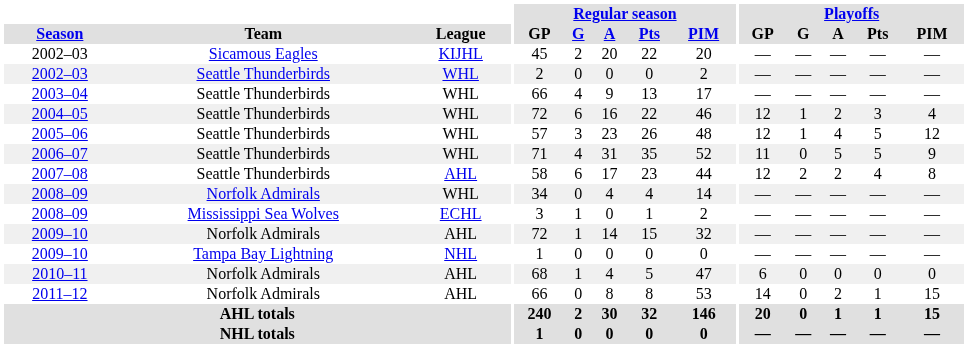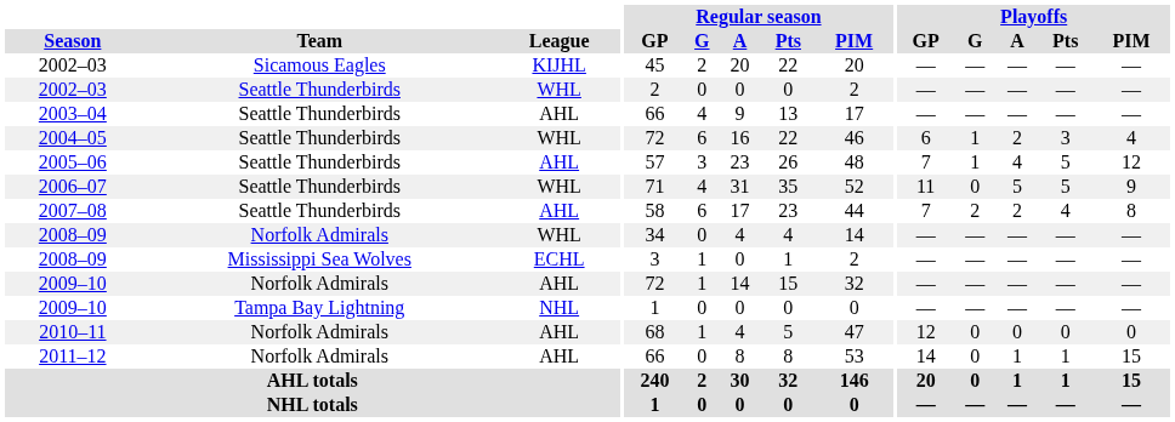 <table border="0" cellpadding="1" cellspacing="0" style="text-align:center; width:60em">
 <tr bgcolor="#e0e0e0">
 <th colspan="3" bgcolor="#ffffff"></th>
 <th rowspan="99" bgcolor="#ffffff"></th>
 <th colspan="5"><a href='#'>Regular season</a></th>
 <th rowspan="99" bgcolor="#ffffff"></th>
 <th colspan="5"><a href='#'>Playoffs</a></th>
 </tr>
 <tr bgcolor="#e0e0e0">
 <th><a href='#'>Season</a></th>
 <th>Team</th>
 <th>League</th>
 <th>GP</th>
 <th><a href='#'>G</a></th>
 <th><a href='#'>A</a></th>
 <th><a href='#'>Pts</a></th>
 <th><a href='#'>PIM</a></th>
 <th>GP</th>
 <th>G</th>
 <th>A</th>
 <th>Pts</th>
 <th>PIM</th>
 </tr>
 <tr>
 <td>2002–03</td>
 <td><a href='#'>Sicamous Eagles</a></td>
 <td><a href='#'>KIJHL</a></td>
 <td>45</td>
 <td>2</td>
 <td>20</td>
 <td>22</td>
 <td>20</td>
 <td>—</td>
 <td>—</td>
 <td>—</td>
 <td>—</td>
 <td>—</td>
 </tr>
 <tr bgcolor="#f0f0f0">
 <td><a href='#'>2002–03</a></td>
 <td><a href='#'>Seattle Thunderbirds</a></td>
 <td><a href='#'>WHL</a></td>
 <td>2</td>
 <td>0</td>
 <td>0</td>
 <td>0</td>
 <td>2</td>
 <td>—</td>
 <td>—</td>
 <td>—</td>
 <td>—</td>
 <td>—</td>
 </tr>
 <tr>
 <td><a href='#'>2003–04</a></td>
 <td>Seattle Thunderbirds</td>
-<td>WHL</td>
+<td>AHL</td>
 <td>66</td>
 <td>4</td>
 <td>9</td>
 <td>13</td>
 <td>17</td>
 <td>—</td>
 <td>—</td>
 <td>—</td>
 <td>—</td>
 <td>—</td>
 </tr>
 <tr bgcolor="#f0f0f0">
 <td><a href='#'>2004–05</a></td>
 <td>Seattle Thunderbirds</td>
 <td>WHL</td>
 <td>72</td>
 <td>6</td>
 <td>16</td>
 <td>22</td>
 <td>46</td>
-<td>12</td>
+<td>6</td>
 <td>1</td>
 <td>2</td>
 <td>3</td>
 <td>4</td>
 </tr>
 <tr>
 <td><a href='#'>2005–06</a></td>
 <td>Seattle Thunderbirds</td>
-<td>WHL</td>
+<td><a href='#'>AHL</a></td>
 <td>57</td>
 <td>3</td>
 <td>23</td>
 <td>26</td>
 <td>48</td>
-<td>12</td>
+<td>7</td>
 <td>1</td>
 <td>4</td>
 <td>5</td>
 <td>12</td>
 </tr>
 <tr bgcolor="#f0f0f0">
 <td><a href='#'>2006–07</a></td>
 <td>Seattle Thunderbirds</td>
 <td>WHL</td>
 <td>71</td>
 <td>4</td>
 <td>31</td>
 <td>35</td>
 <td>52</td>
 <td>11</td>
 <td>0</td>
 <td>5</td>
 <td>5</td>
 <td>9</td>
 </tr>
 <tr>
 <td><a href='#'>2007–08</a></td>
 <td>Seattle Thunderbirds</td>
 <td><a href='#'>AHL</a></td>
 <td>58</td>
 <td>6</td>
 <td>17</td>
 <td>23</td>
 <td>44</td>
-<td>12</td>
+<td>7</td>
 <td>2</td>
 <td>2</td>
 <td>4</td>
 <td>8</td>
 </tr>
 <tr bgcolor="#f0f0f0">
 <td><a href='#'>2008–09</a></td>
 <td><a href='#'>Norfolk Admirals</a></td>
 <td>WHL</td>
 <td>34</td>
 <td>0</td>
 <td>4</td>
 <td>4</td>
 <td>14</td>
 <td>—</td>
 <td>—</td>
 <td>—</td>
 <td>—</td>
 <td>—</td>
 </tr>
 <tr>
 <td><a href='#'>2008–09</a></td>
 <td><a href='#'>Mississippi Sea Wolves</a></td>
 <td><a href='#'>ECHL</a></td>
 <td>3</td>
 <td>1</td>
 <td>0</td>
 <td>1</td>
 <td>2</td>
 <td>—</td>
 <td>—</td>
 <td>—</td>
 <td>—</td>
 <td>—</td>
 </tr>
 <tr bgcolor="#f0f0f0">
 <td><a href='#'>2009–10</a></td>
 <td>Norfolk Admirals</td>
 <td>AHL</td>
 <td>72</td>
 <td>1</td>
 <td>14</td>
 <td>15</td>
 <td>32</td>
 <td>—</td>
 <td>—</td>
 <td>—</td>
 <td>—</td>
 <td>—</td>
 </tr>
 <tr>
 <td><a href='#'>2009–10</a></td>
 <td><a href='#'>Tampa Bay Lightning</a></td>
 <td><a href='#'>NHL</a></td>
 <td>1</td>
 <td>0</td>
 <td>0</td>
 <td>0</td>
 <td>0</td>
 <td>—</td>
 <td>—</td>
 <td>—</td>
 <td>—</td>
 <td>—</td>
 </tr>
 <tr bgcolor="#f0f0f0">
 <td><a href='#'>2010–11</a></td>
 <td>Norfolk Admirals</td>
 <td>AHL</td>
 <td>68</td>
 <td>1</td>
 <td>4</td>
 <td>5</td>
 <td>47</td>
-<td>6</td>
+<td>12</td>
 <td>0</td>
 <td>0</td>
 <td>0</td>
 <td>0</td>
 </tr>
 <tr>
 <td><a href='#'>2011–12</a></td>
 <td>Norfolk Admirals</td>
 <td>AHL</td>
 <td>66</td>
 <td>0</td>
 <td>8</td>
 <td>8</td>
 <td>53</td>
 <td>14</td>
 <td>0</td>
-<td>2</td>
+<td>1</td>
 <td>1</td>
 <td>15</td>
 </tr>
 <tr bgcolor="#e0e0e0">
 <th colspan="3">AHL totals</th>
 <th>240</th>
 <th>2</th>
 <th>30</th>
 <th>32</th>
 <th>146</th>
 <th>20</th>
 <th>0</th>
 <th>1</th>
 <th>1</th>
 <th>15</th>
 </tr>
 <tr bgcolor="#e0e0e0">
 <th colspan="3">NHL totals</th>
 <th>1</th>
 <th>0</th>
 <th>0</th>
 <th>0</th>
 <th>0</th>
 <th>—</th>
 <th>—</th>
 <th>—</th>
 <th>—</th>
 <th>—</th>
 </tr>
 </table>
